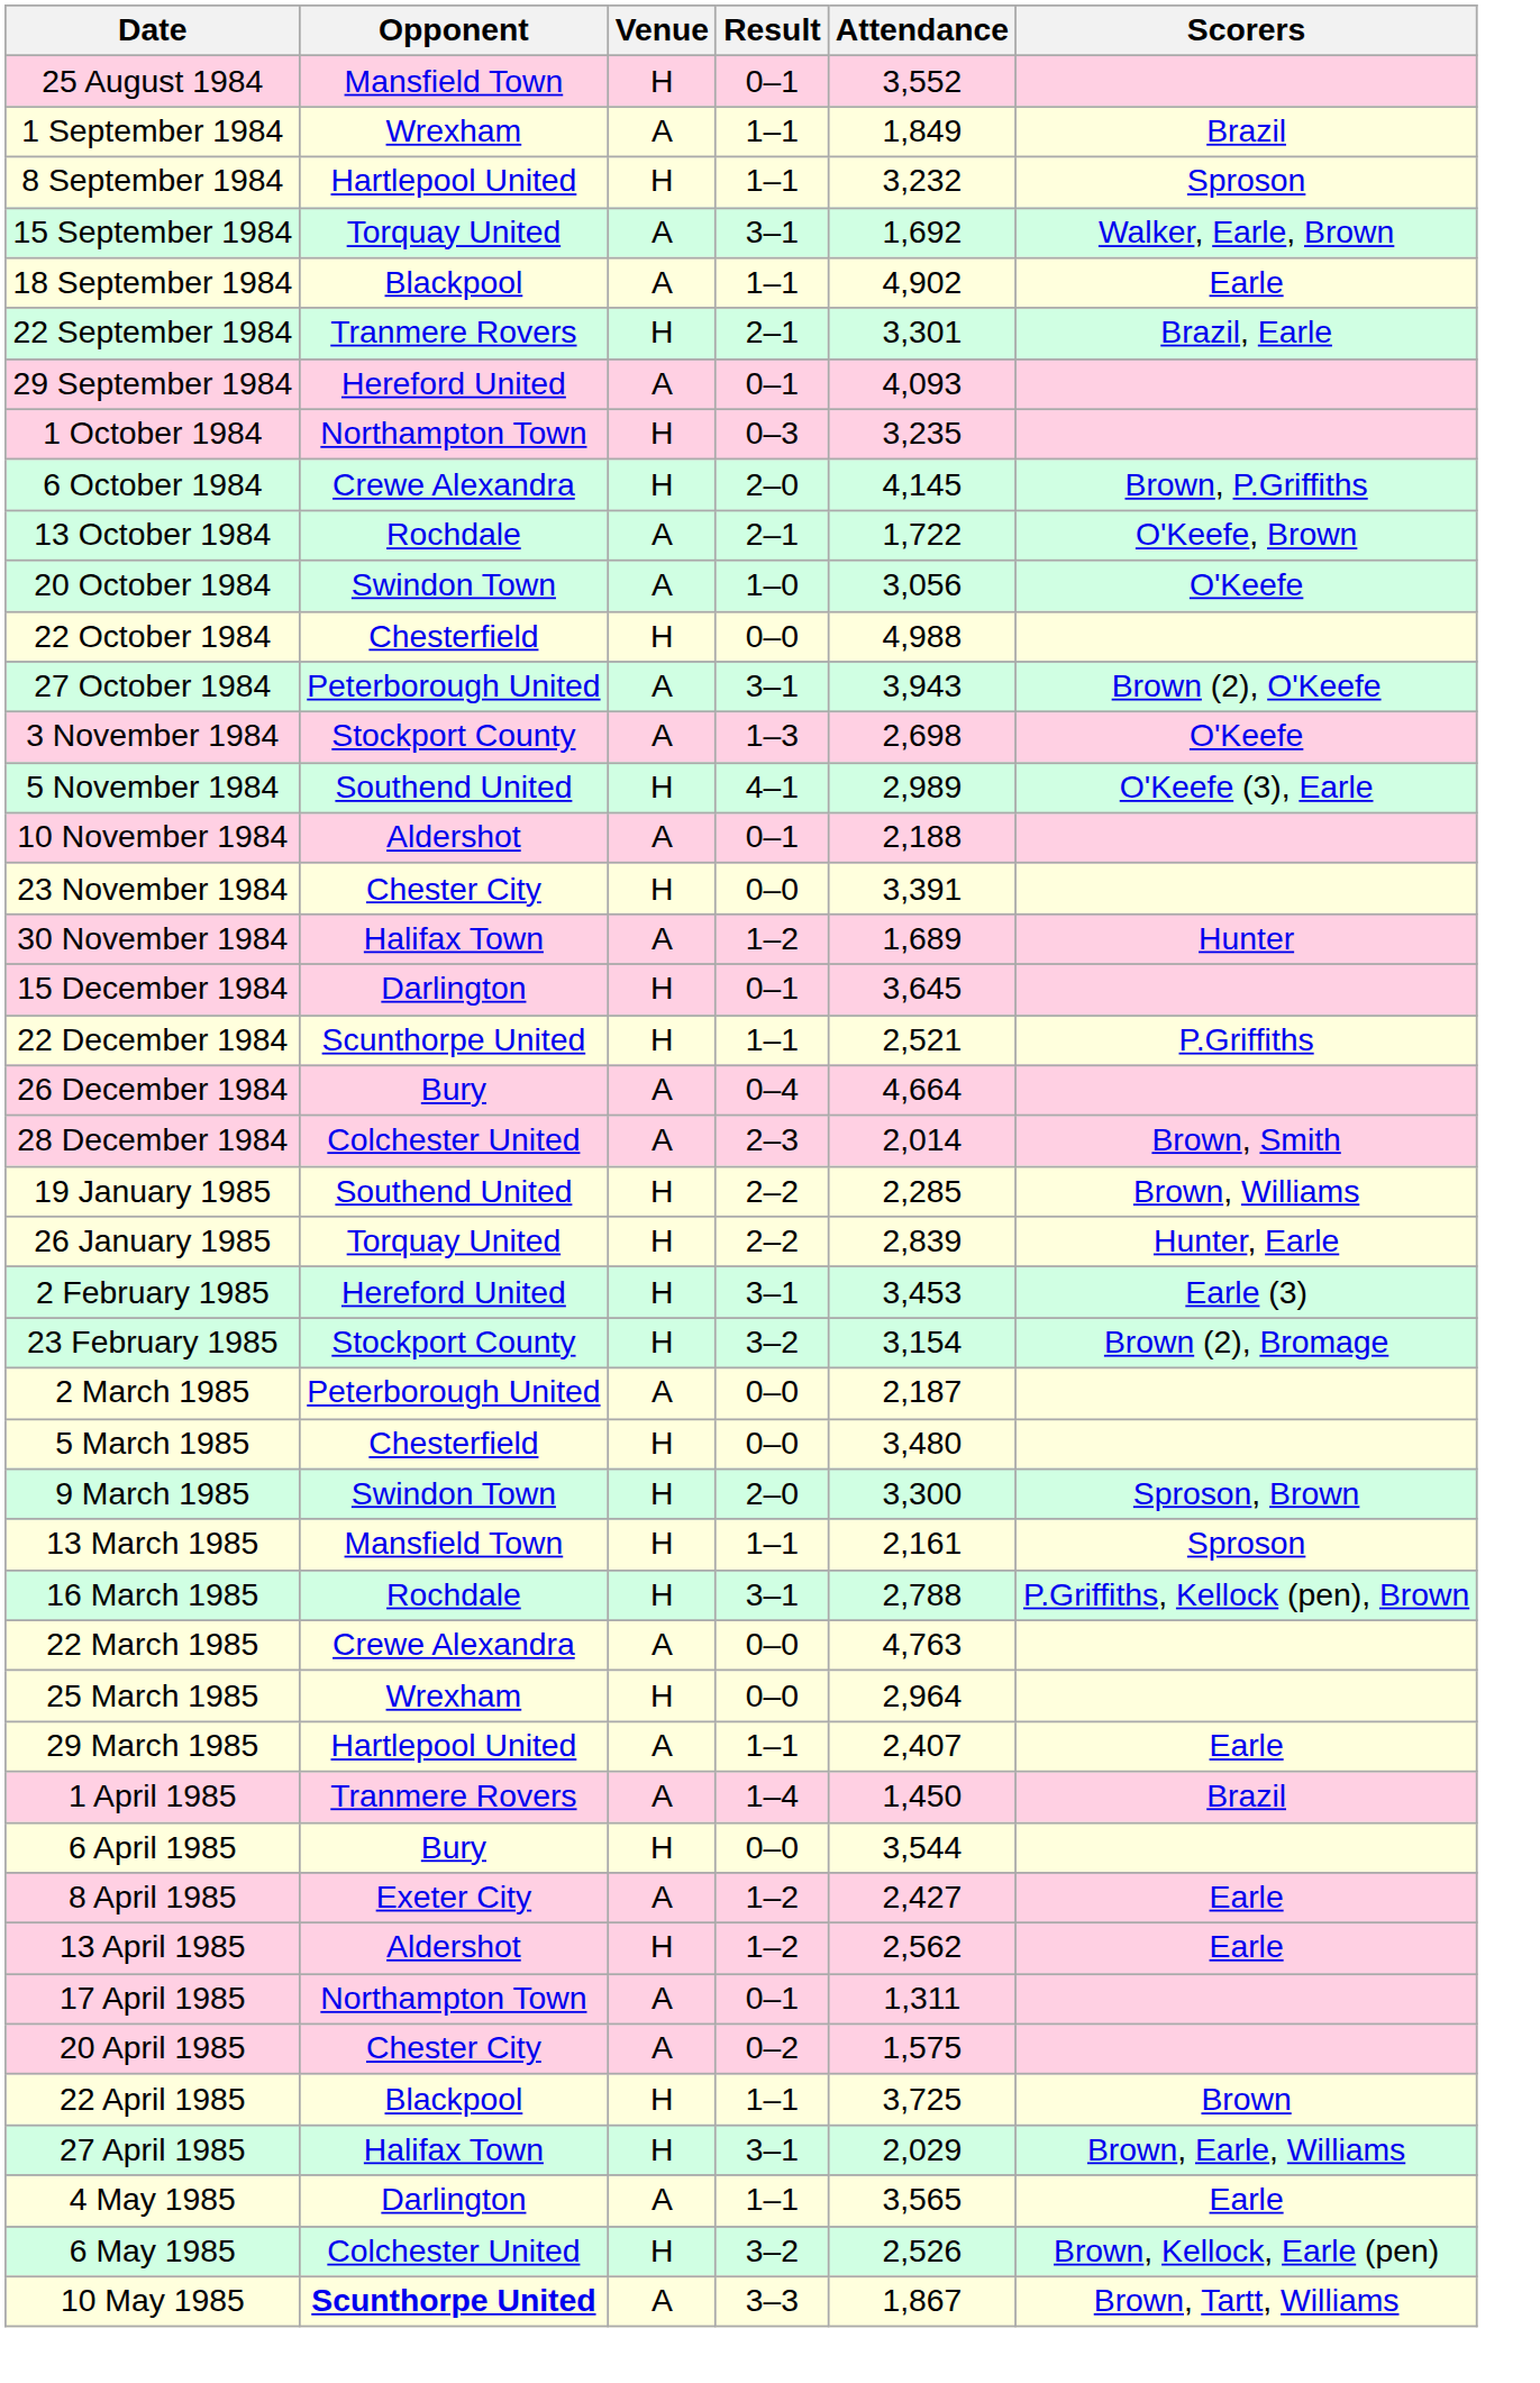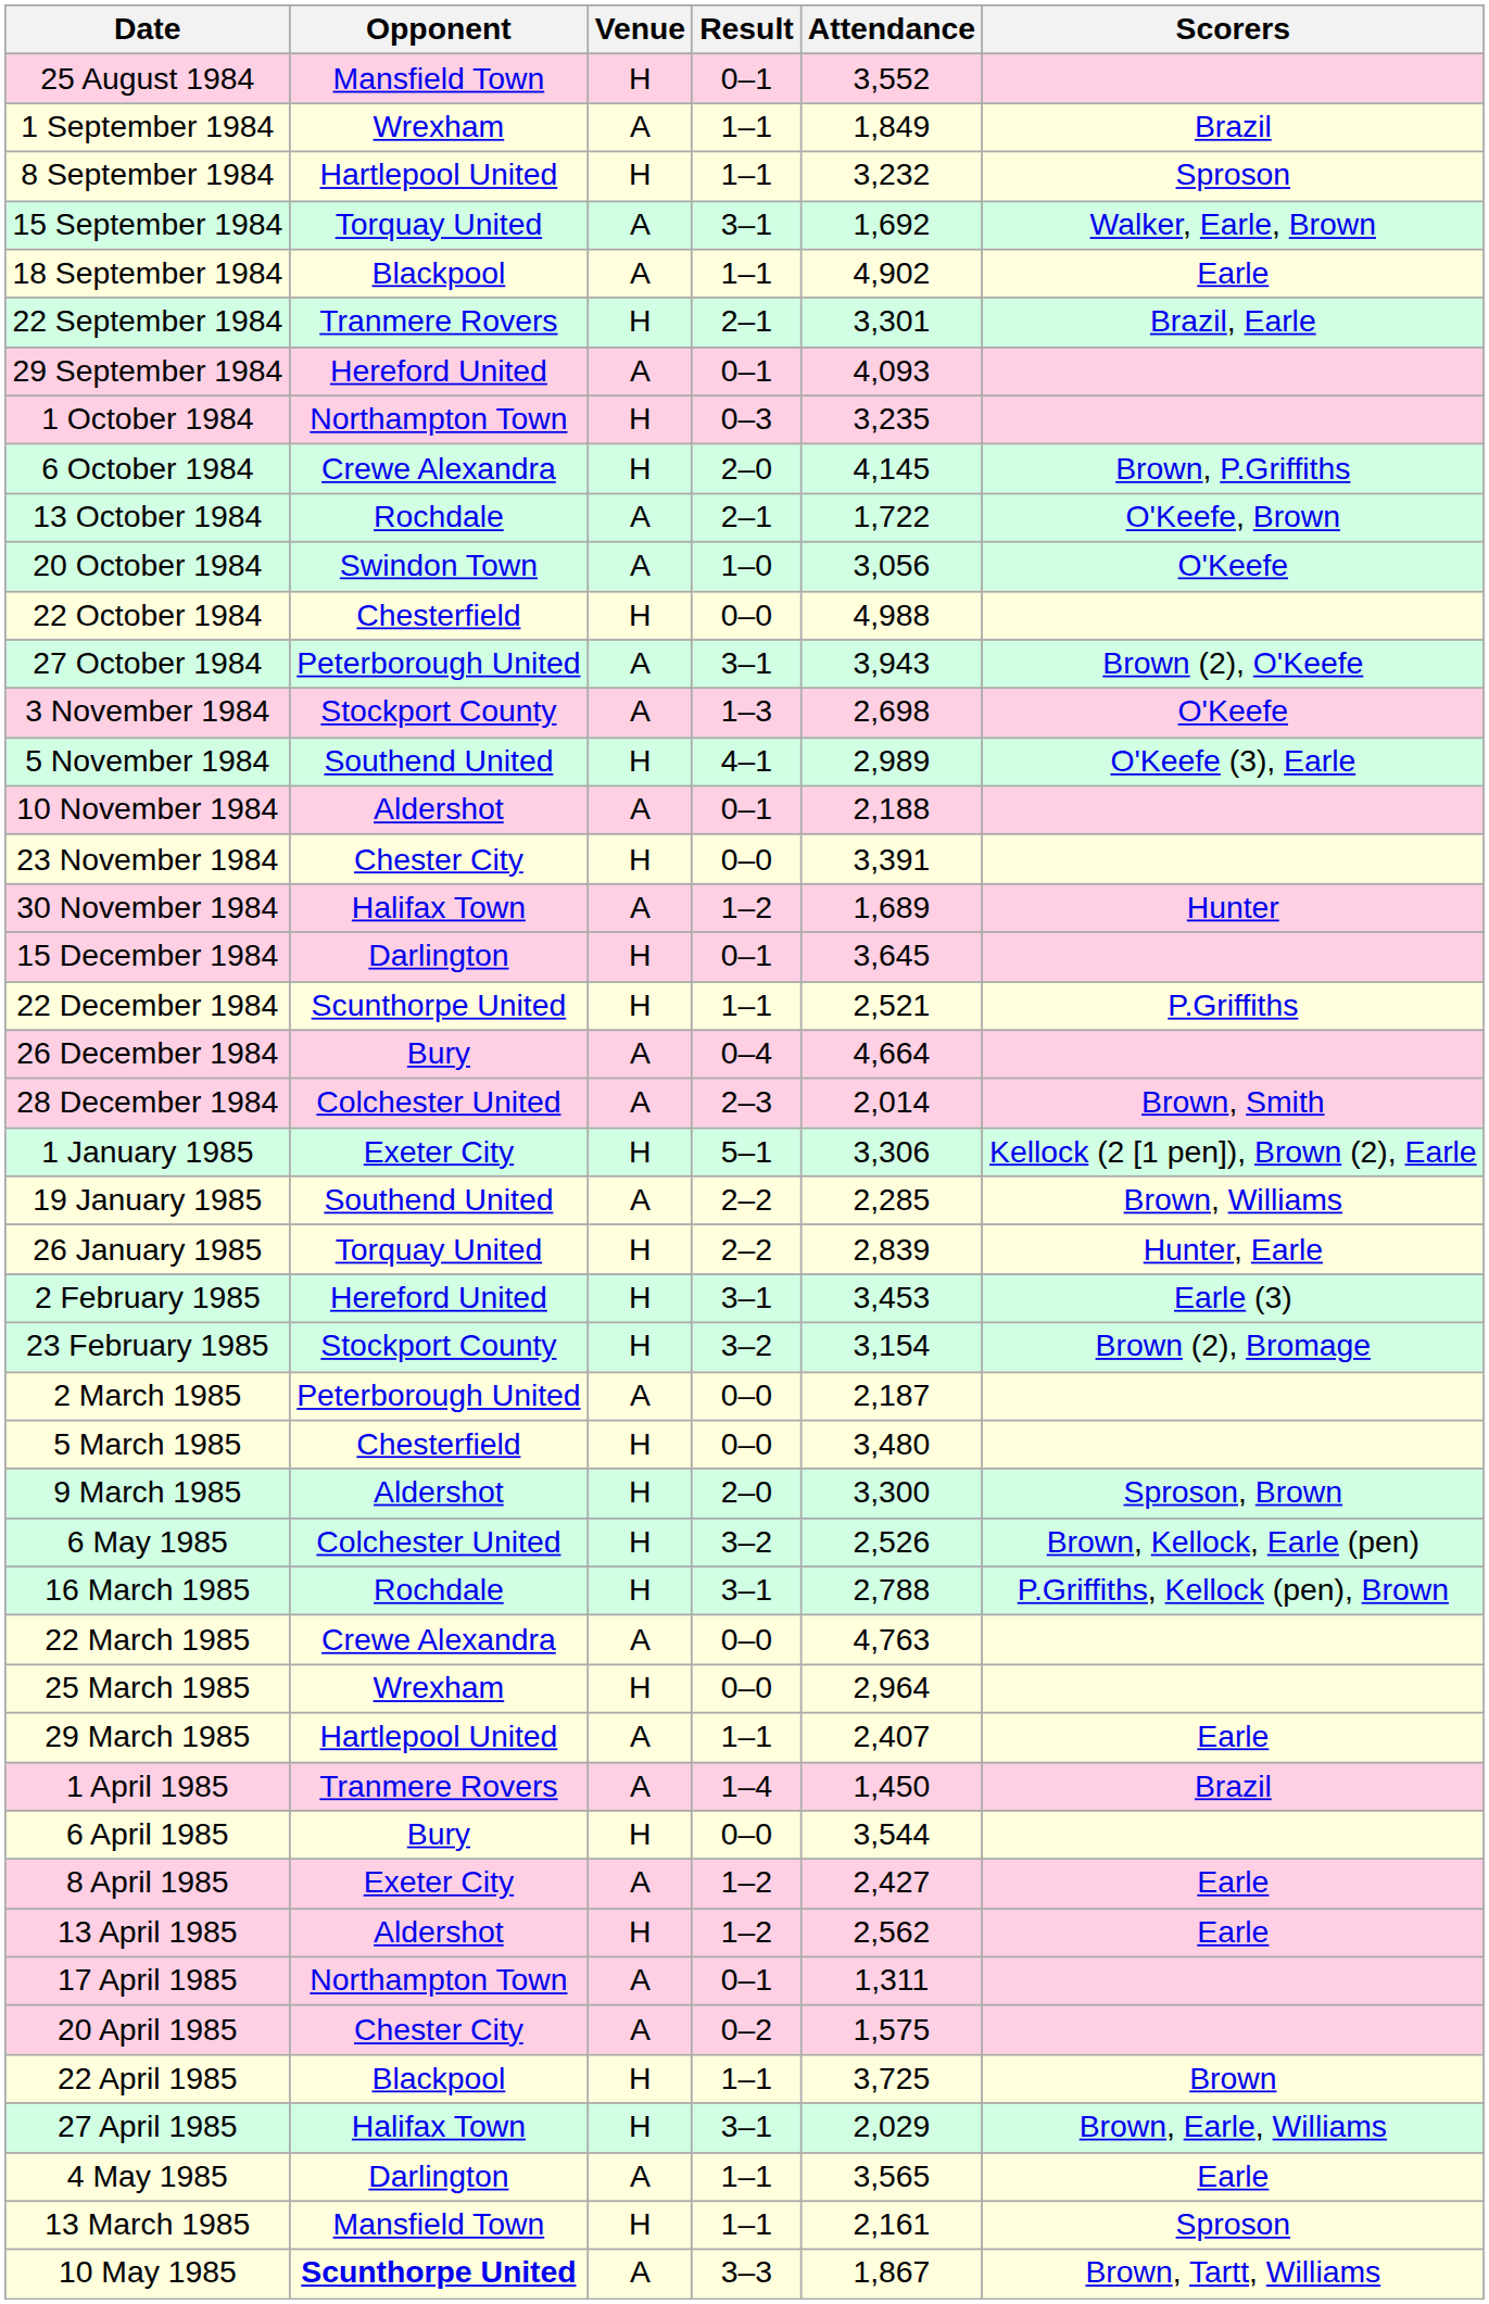 <table class="wikitable sortable" style="font-size:100%; text-align:center">
 <tr>
 <th>Date</th>
 <th>Opponent</th>
 <th>Venue</th>
 <th>Result</th>
 <th>Attendance</th>
 <th>Scorers</th>
 </tr>
 <tr style="background-color: #ffd0e3;">
 <td>25 August 1984</td>
 <td><a href='#'>Mansfield Town</a></td>
 <td>H</td>
 <td>0–1</td>
 <td>3,552</td>
 <td></td>
 </tr>
 <tr style="background-color: #ffffdd;">
 <td>1 September 1984</td>
 <td><a href='#'>Wrexham</a></td>
 <td>A</td>
 <td>1–1</td>
 <td>1,849</td>
 <td><a href='#'>Brazil</a></td>
 </tr>
 <tr style="background-color: #ffffdd;">
 <td>8 September 1984</td>
 <td><a href='#'>Hartlepool United</a></td>
 <td>H</td>
 <td>1–1</td>
 <td>3,232</td>
 <td><a href='#'>Sproson</a></td>
 </tr>
 <tr style="background-color: #d0ffe3;">
 <td>15 September 1984</td>
 <td><a href='#'>Torquay United</a></td>
 <td>A</td>
 <td>3–1</td>
 <td>1,692</td>
 <td><a href='#'>Walker</a>, <a href='#'>Earle</a>, <a href='#'>Brown</a></td>
 </tr>
 <tr style="background-color: #ffffdd;">
 <td>18 September 1984</td>
 <td><a href='#'>Blackpool</a></td>
 <td>A</td>
 <td>1–1</td>
 <td>4,902</td>
 <td><a href='#'>Earle</a></td>
 </tr>
 <tr style="background-color: #d0ffe3;">
 <td>22 September 1984</td>
 <td><a href='#'>Tranmere Rovers</a></td>
 <td>H</td>
 <td>2–1</td>
 <td>3,301</td>
 <td><a href='#'>Brazil</a>, <a href='#'>Earle</a></td>
 </tr>
 <tr style="background-color: #ffd0e3;">
 <td>29 September 1984</td>
 <td><a href='#'>Hereford United</a></td>
 <td>A</td>
 <td>0–1</td>
 <td>4,093</td>
 <td></td>
 </tr>
 <tr style="background-color: #ffd0e3;">
 <td>1 October 1984</td>
 <td><a href='#'>Northampton Town</a></td>
 <td>H</td>
 <td>0–3</td>
 <td>3,235</td>
 <td></td>
 </tr>
 <tr style="background-color: #d0ffe3;">
 <td>6 October 1984</td>
 <td><a href='#'>Crewe Alexandra</a></td>
 <td>H</td>
 <td>2–0</td>
 <td>4,145</td>
 <td><a href='#'>Brown</a>, <a href='#'>P.Griffiths</a></td>
 </tr>
 <tr style="background-color: #d0ffe3;">
 <td>13 October 1984</td>
 <td><a href='#'>Rochdale</a></td>
 <td>A</td>
 <td>2–1</td>
 <td>1,722</td>
 <td><a href='#'>O'Keefe</a>, <a href='#'>Brown</a></td>
 </tr>
 <tr style="background-color: #d0ffe3;">
 <td>20 October 1984</td>
 <td><a href='#'>Swindon Town</a></td>
 <td>A</td>
 <td>1–0</td>
 <td>3,056</td>
 <td><a href='#'>O'Keefe</a></td>
 </tr>
 <tr style="background-color: #ffffdd;">
 <td>22 October 1984</td>
 <td><a href='#'>Chesterfield</a></td>
 <td>H</td>
 <td>0–0</td>
 <td>4,988</td>
 <td></td>
 </tr>
 <tr style="background-color: #d0ffe3;">
 <td>27 October 1984</td>
 <td><a href='#'>Peterborough United</a></td>
 <td>A</td>
 <td>3–1</td>
 <td>3,943</td>
 <td><a href='#'>Brown</a> (2), <a href='#'>O'Keefe</a></td>
 </tr>
 <tr style="background-color: #ffd0e3;">
 <td>3 November 1984</td>
 <td><a href='#'>Stockport County</a></td>
 <td>A</td>
 <td>1–3</td>
 <td>2,698</td>
 <td><a href='#'>O'Keefe</a></td>
 </tr>
 <tr style="background-color: #d0ffe3;">
 <td>5 November 1984</td>
 <td><a href='#'>Southend United</a></td>
 <td>H</td>
 <td>4–1</td>
 <td>2,989</td>
 <td><a href='#'>O'Keefe</a> (3), <a href='#'>Earle</a></td>
 </tr>
 <tr style="background-color: #ffd0e3;">
 <td>10 November 1984</td>
 <td><a href='#'>Aldershot</a></td>
 <td>A</td>
 <td>0–1</td>
 <td>2,188</td>
 <td></td>
 </tr>
 <tr style="background-color: #ffffdd;">
 <td>23 November 1984</td>
 <td><a href='#'>Chester City</a></td>
 <td>H</td>
 <td>0–0</td>
 <td>3,391</td>
 <td></td>
 </tr>
 <tr style="background-color: #ffd0e3;">
 <td>30 November 1984</td>
 <td><a href='#'>Halifax Town</a></td>
 <td>A</td>
 <td>1–2</td>
 <td>1,689</td>
 <td><a href='#'>Hunter</a></td>
 </tr>
 <tr style="background-color: #ffd0e3;">
 <td>15 December 1984</td>
 <td><a href='#'>Darlington</a></td>
 <td>H</td>
 <td>0–1</td>
 <td>3,645</td>
 <td></td>
 </tr>
 <tr style="background-color: #ffffdd;">
 <td>22 December 1984</td>
 <td><a href='#'>Scunthorpe United</a></td>
 <td>H</td>
 <td>1–1</td>
 <td>2,521</td>
 <td><a href='#'>P.Griffiths</a></td>
 </tr>
 <tr style="background-color: #ffd0e3;">
 <td>26 December 1984</td>
 <td><a href='#'>Bury</a></td>
 <td>A</td>
 <td>0–4</td>
 <td>4,664</td>
 <td></td>
 </tr>
 <tr style="background-color: #ffd0e3;">
 <td>28 December 1984</td>
 <td><a href='#'>Colchester United</a></td>
 <td>A</td>
 <td>2–3</td>
 <td>2,014</td>
 <td><a href='#'>Brown</a>, <a href='#'>Smith</a></td>
 </tr>
+<tr style="background-color: #d0ffe3;">
+<td>1 January 1985</td>
+<td><a href='#'>Exeter City</a></td>
+<td>H</td>
+<td>5–1</td>
+<td>3,306</td>
+<td><a href='#'>Kellock</a> (2 [1 pen]), <a href='#'>Brown</a> (2), <a href='#'>Earle</a></td>
+</tr>
 <tr style="background-color: #ffffdd;">
 <td>19 January 1985</td>
 <td><a href='#'>Southend United</a></td>
-<td>H</td>
+<td>A</td>
 <td>2–2</td>
 <td>2,285</td>
 <td><a href='#'>Brown</a>, <a href='#'>Williams</a></td>
 </tr>
 <tr style="background-color: #ffffdd;">
 <td>26 January 1985</td>
 <td><a href='#'>Torquay United</a></td>
 <td>H</td>
 <td>2–2</td>
 <td>2,839</td>
 <td><a href='#'>Hunter</a>, <a href='#'>Earle</a></td>
 </tr>
 <tr style="background-color: #d0ffe3;">
 <td>2 February 1985</td>
 <td><a href='#'>Hereford United</a></td>
 <td>H</td>
 <td>3–1</td>
 <td>3,453</td>
 <td><a href='#'>Earle</a> (3)</td>
 </tr>
 <tr style="background-color: #d0ffe3;">
 <td>23 February 1985</td>
 <td><a href='#'>Stockport County</a></td>
 <td>H</td>
 <td>3–2</td>
 <td>3,154</td>
 <td><a href='#'>Brown</a> (2), <a href='#'>Bromage</a></td>
 </tr>
 <tr style="background-color: #ffffdd;">
 <td>2 March 1985</td>
 <td><a href='#'>Peterborough United</a></td>
 <td>A</td>
 <td>0–0</td>
 <td>2,187</td>
 <td></td>
 </tr>
 <tr style="background-color: #ffffdd;">
 <td>5 March 1985</td>
 <td><a href='#'>Chesterfield</a></td>
 <td>H</td>
 <td>0–0</td>
 <td>3,480</td>
 <td></td>
 </tr>
 <tr style="background-color: #d0ffe3;">
 <td>9 March 1985</td>
-<td><a href='#'>Swindon Town</a></td>
+<td><a href='#'>Aldershot</a></td>
 <td>H</td>
 <td>2–0</td>
 <td>3,300</td>
 <td><a href='#'>Sproson</a>, <a href='#'>Brown</a></td>
 </tr>
-<tr style="background-color: #ffffdd;">
-<td>13 March 1985</td>
-<td><a href='#'>Mansfield Town</a></td>
+<tr style="background-color: #d0ffe3;">
+<td>6 May 1985</td>
+<td><a href='#'>Colchester United</a></td>
 <td>H</td>
-<td>1–1</td>
-<td>2,161</td>
-<td><a href='#'>Sproson</a></td>
+<td>3–2</td>
+<td>2,526</td>
+<td><a href='#'>Brown</a>, <a href='#'>Kellock</a>, <a href='#'>Earle</a> (pen)</td>
 </tr>
 <tr style="background-color: #d0ffe3;">
 <td>16 March 1985</td>
 <td><a href='#'>Rochdale</a></td>
 <td>H</td>
 <td>3–1</td>
 <td>2,788</td>
 <td><a href='#'>P.Griffiths</a>, <a href='#'>Kellock</a> (pen), <a href='#'>Brown</a></td>
 </tr>
 <tr style="background-color: #ffffdd;">
 <td>22 March 1985</td>
 <td><a href='#'>Crewe Alexandra</a></td>
 <td>A</td>
 <td>0–0</td>
 <td>4,763</td>
 <td></td>
 </tr>
 <tr style="background-color: #ffffdd;">
 <td>25 March 1985</td>
 <td><a href='#'>Wrexham</a></td>
 <td>H</td>
 <td>0–0</td>
 <td>2,964</td>
 <td></td>
 </tr>
 <tr style="background-color: #ffffdd;">
 <td>29 March 1985</td>
 <td><a href='#'>Hartlepool United</a></td>
 <td>A</td>
 <td>1–1</td>
 <td>2,407</td>
 <td><a href='#'>Earle</a></td>
 </tr>
 <tr style="background-color: #ffd0e3;">
 <td>1 April 1985</td>
 <td><a href='#'>Tranmere Rovers</a></td>
 <td>A</td>
 <td>1–4</td>
 <td>1,450</td>
 <td><a href='#'>Brazil</a></td>
 </tr>
 <tr style="background-color: #ffffdd;">
 <td>6 April 1985</td>
 <td><a href='#'>Bury</a></td>
 <td>H</td>
 <td>0–0</td>
 <td>3,544</td>
 <td></td>
 </tr>
 <tr style="background-color: #ffd0e3;">
 <td>8 April 1985</td>
 <td><a href='#'>Exeter City</a></td>
 <td>A</td>
 <td>1–2</td>
 <td>2,427</td>
 <td><a href='#'>Earle</a></td>
 </tr>
 <tr style="background-color: #ffd0e3;">
 <td>13 April 1985</td>
 <td><a href='#'>Aldershot</a></td>
 <td>H</td>
 <td>1–2</td>
 <td>2,562</td>
 <td><a href='#'>Earle</a></td>
 </tr>
 <tr style="background-color: #ffd0e3;">
 <td>17 April 1985</td>
 <td><a href='#'>Northampton Town</a></td>
 <td>A</td>
 <td>0–1</td>
 <td>1,311</td>
 <td></td>
 </tr>
 <tr style="background-color: #ffd0e3;">
 <td>20 April 1985</td>
 <td><a href='#'>Chester City</a></td>
 <td>A</td>
 <td>0–2</td>
 <td>1,575</td>
 <td></td>
 </tr>
 <tr style="background-color: #ffffdd;">
 <td>22 April 1985</td>
 <td><a href='#'>Blackpool</a></td>
 <td>H</td>
 <td>1–1</td>
 <td>3,725</td>
 <td><a href='#'>Brown</a></td>
 </tr>
 <tr style="background-color: #d0ffe3;">
 <td>27 April 1985</td>
 <td><a href='#'>Halifax Town</a></td>
 <td>H</td>
 <td>3–1</td>
 <td>2,029</td>
 <td><a href='#'>Brown</a>, <a href='#'>Earle</a>, <a href='#'>Williams</a></td>
 </tr>
 <tr style="background-color: #ffffdd;">
 <td>4 May 1985</td>
 <td><a href='#'>Darlington</a></td>
 <td>A</td>
 <td>1–1</td>
 <td>3,565</td>
 <td><a href='#'>Earle</a></td>
 </tr>
-<tr style="background-color: #d0ffe3;">
-<td>6 May 1985</td>
-<td><a href='#'>Colchester United</a></td>
+<tr style="background-color: #ffffdd;">
+<td>13 March 1985</td>
+<td><a href='#'>Mansfield Town</a></td>
 <td>H</td>
-<td>3–2</td>
-<td>2,526</td>
-<td><a href='#'>Brown</a>, <a href='#'>Kellock</a>, <a href='#'>Earle</a> (pen)</td>
+<td>1–1</td>
+<td>2,161</td>
+<td><a href='#'>Sproson</a></td>
 </tr>
 <tr style="background-color: #ffffdd;">
 <td>10 May 1985</td>
 <td><strong><a href='#'>Scunthorpe United</a></strong></td>
 <td>A</td>
 <td>3–3</td>
 <td>1,867</td>
 <td><a href='#'>Brown</a>, <a href='#'>Tartt</a>, <a href='#'>Williams</a></td>
 </tr>
 </table>
